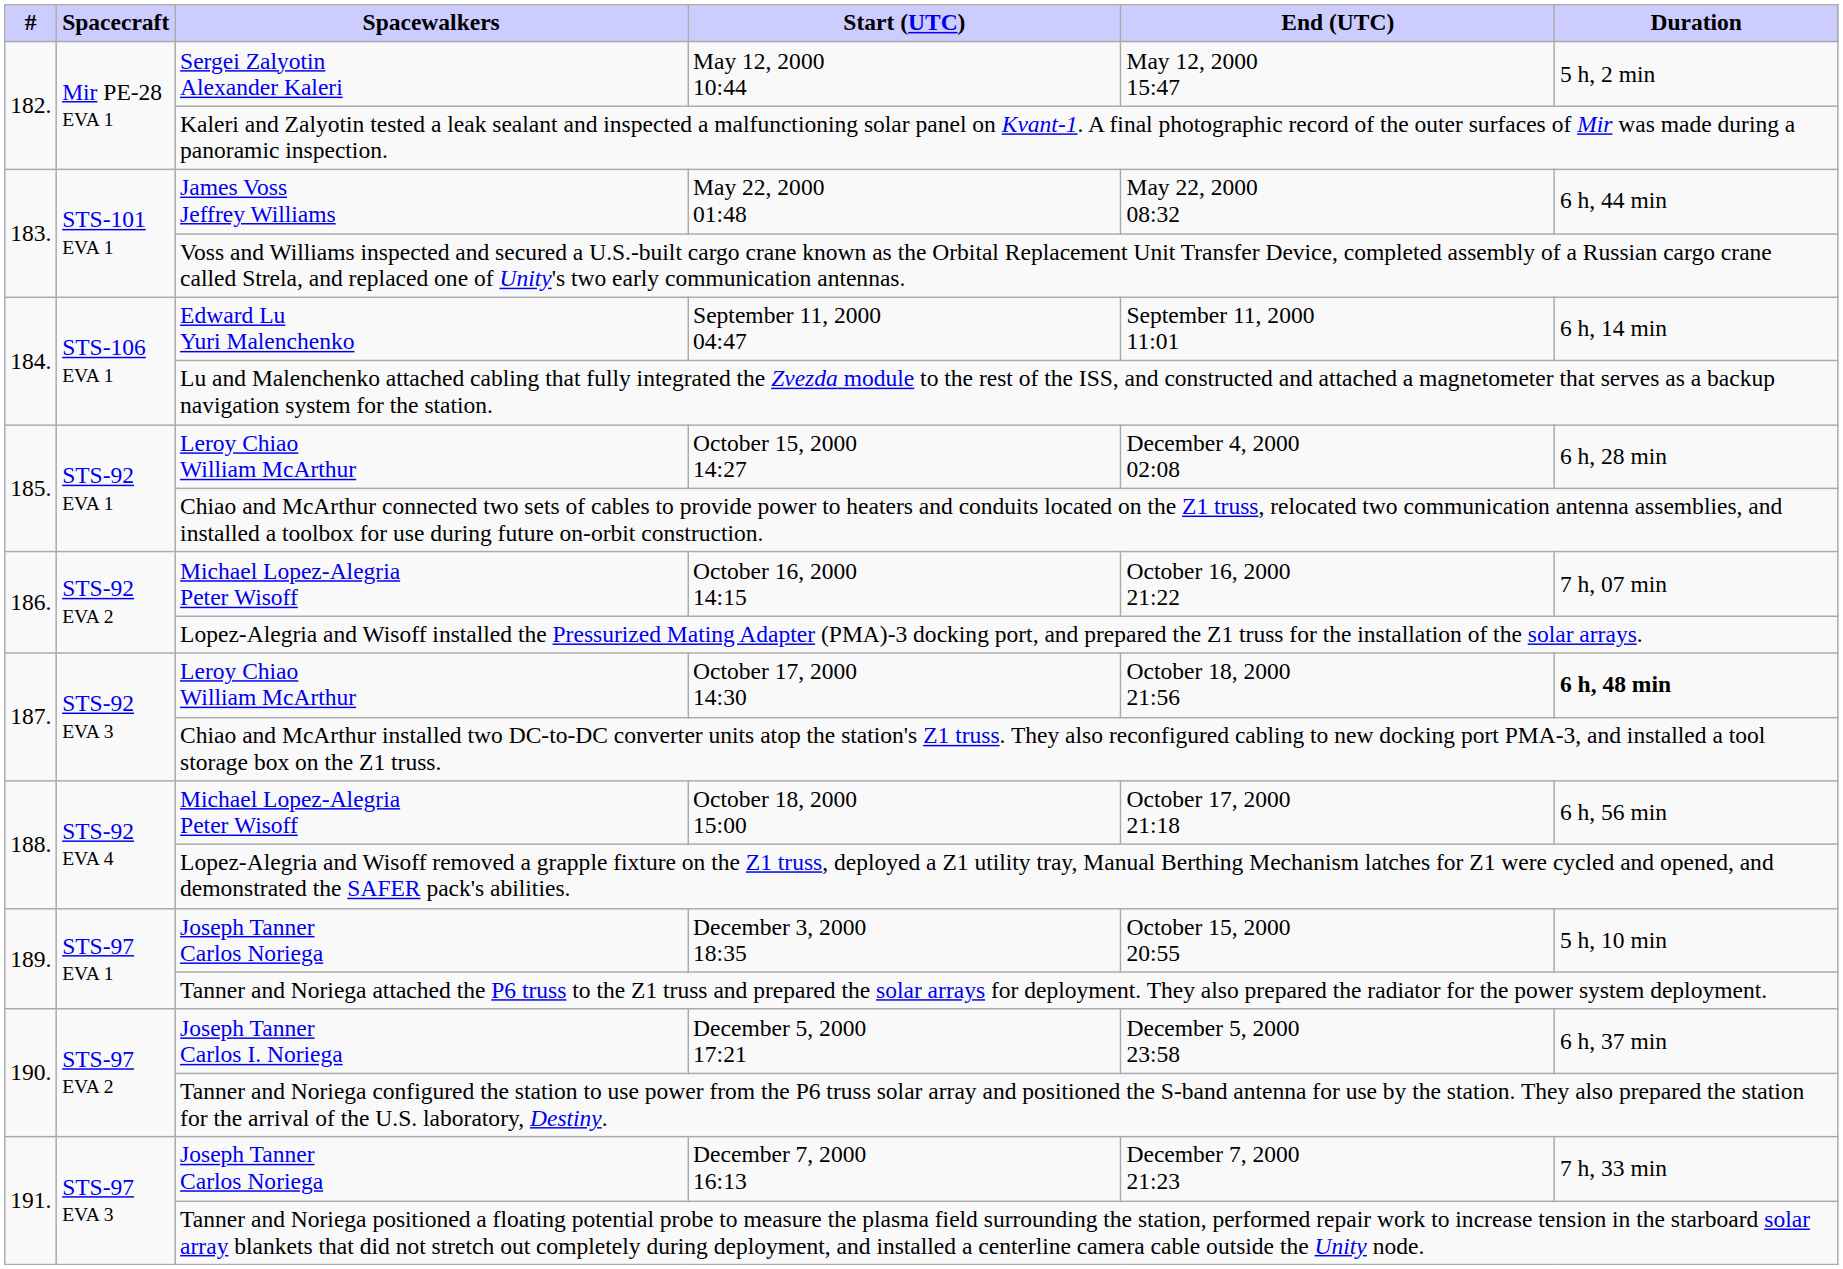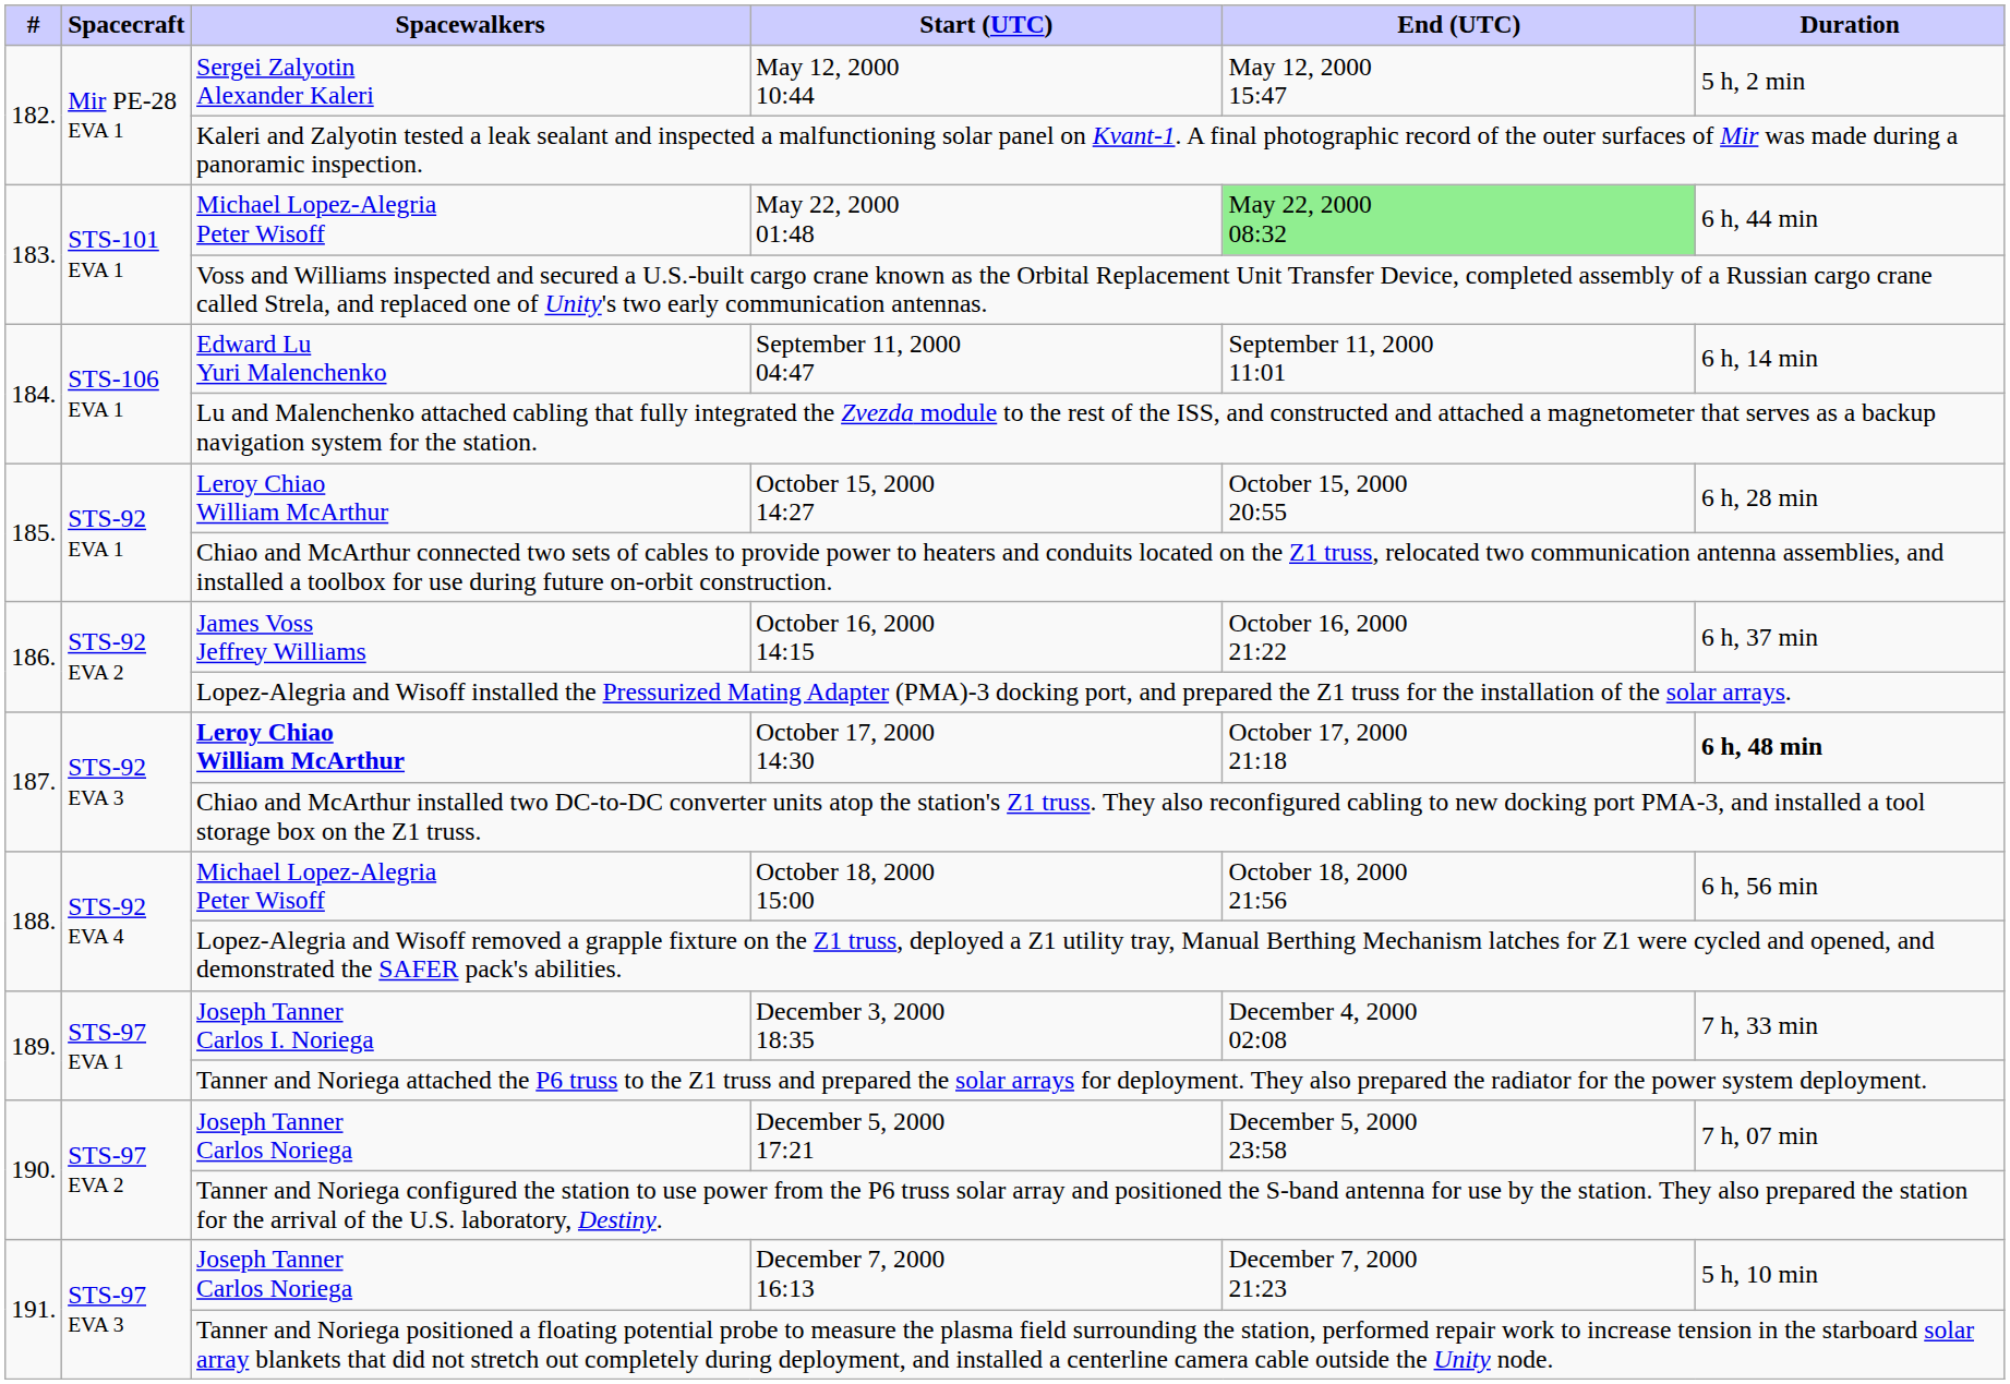 <table class="wikitable sticky-header">
 <tr>
 <th style="background:#ccf;">#</th>
 <th style="background:#ccf;">Spacecraft</th>
 <th style="background:#ccf;">Spacewalkers</th>
 <th style="background:#ccf;">Start (<a href='#'>UTC</a>)</th>
 <th style="background:#ccf;">End (UTC)</th>
 <th style="background:#ccf;">Duration</th>
 </tr>
 <tr>
 <td rowspan=2>182.</td>
 <td rowspan=2><a href='#'>Mir</a> PE-28<br><small>EVA 1</small></td>
 <td> <a href='#'>Sergei Zalyotin</a><br> <a href='#'>Alexander Kaleri</a></td>
 <td>May 12, 2000<br> 10:44</td>
 <td>May 12, 2000<br> 15:47</td>
 <td>5 h, 2 min</td>
 </tr>
 <tr>
 <td colspan=4>Kaleri and Zalyotin tested a leak sealant and inspected a malfunctioning solar panel on <em><a href='#'>Kvant-1</a></em>.  A final photographic record of the outer surfaces of <em><a href='#'>Mir</a></em> was made during a panoramic inspection.</td>
 </tr>
 <tr>
 <td rowspan=2>183.</td>
 <td rowspan=2><a href='#'>STS-101</a><br><small>EVA 1</small></td>
-<td> <a href='#'>James Voss</a><br> <a href='#'>Jeffrey Williams</a></td>
+<td> <a href='#'>Michael Lopez-Alegria</a><br> <a href='#'>Peter Wisoff</a></td>
 <td>May 22, 2000<br> 01:48</td>
-<td>May 22, 2000<br> 08:32</td>
+<td style="background: lightgreen;">May 22, 2000<br> 08:32</td>
 <td>6 h, 44 min</td>
 </tr>
 <tr>
 <td colspan=4>Voss and Williams inspected and secured a U.S.-built cargo crane known as the Orbital Replacement Unit Transfer Device, completed assembly of a Russian cargo crane called Strela, and replaced one of <a href='#'><em>Unity</em></a>'s two early communication antennas.</td>
 </tr>
 <tr>
 <td rowspan=2>184.</td>
 <td rowspan=2><a href='#'>STS-106</a><br><small>EVA 1</small></td>
 <td> <a href='#'>Edward Lu</a><br> <a href='#'>Yuri Malenchenko</a></td>
 <td>September 11, 2000<br> 04:47</td>
 <td>September 11, 2000<br> 11:01</td>
 <td>6 h, 14 min</td>
 </tr>
 <tr>
 <td colspan=4>Lu and Malenchenko attached cabling that fully integrated the <a href='#'><em>Zvezda</em> module</a> to the rest of the ISS, and constructed and attached a magnetometer that serves as a backup navigation system for the station.</td>
 </tr>
 <tr>
 <td rowspan=2>185.</td>
 <td rowspan=2><a href='#'>STS-92</a><br><small>EVA 1</small></td>
 <td> <a href='#'>Leroy Chiao</a><br> <a href='#'>William McArthur</a></td>
 <td>October 15, 2000<br> 14:27</td>
-<td>December 4, 2000<br> 02:08</td>
+<td>October 15, 2000<br> 20:55</td>
 <td>6 h, 28 min</td>
 </tr>
 <tr>
 <td colspan=4>Chiao and McArthur connected two sets of cables to provide power to heaters and conduits located on the <a href='#'>Z1 truss</a>, relocated two communication antenna assemblies, and installed a toolbox for use during future on-orbit construction.</td>
 </tr>
 <tr>
 <td rowspan=2>186.</td>
 <td rowspan=2><a href='#'>STS-92</a><br><small>EVA 2</small></td>
-<td> <a href='#'>Michael Lopez-Alegria</a><br> <a href='#'>Peter Wisoff</a></td>
+<td> <a href='#'>James Voss</a><br> <a href='#'>Jeffrey Williams</a></td>
 <td>October 16, 2000<br> 14:15</td>
 <td>October 16, 2000<br> 21:22</td>
-<td>7 h, 07 min</td>
+<td>6 h, 37 min</td>
 </tr>
 <tr>
 <td colspan=4>Lopez-Alegria and Wisoff installed the <a href='#'>Pressurized Mating Adapter</a> (PMA)-3 docking port, and prepared the Z1 truss for the installation of the <a href='#'>solar arrays</a>.</td>
 </tr>
 <tr>
 <td rowspan=2>187.</td>
 <td rowspan=2><a href='#'>STS-92</a><br><small>EVA 3</small></td>
-<td> <a href='#'>Leroy Chiao</a><br> <a href='#'>William McArthur</a></td>
+<td><strong> <a href='#'>Leroy Chiao</a><br> <a href='#'>William McArthur</a></strong></td>
 <td>October 17, 2000<br> 14:30</td>
-<td>October 18, 2000<br> 21:56</td>
+<td>October 17, 2000<br> 21:18</td>
 <td><strong>6 h, 48 min</strong></td>
 </tr>
 <tr>
 <td colspan=4>Chiao and McArthur installed two DC-to-DC converter units atop the station's <a href='#'>Z1 truss</a>.  They also reconfigured cabling to new docking port PMA-3, and installed a tool storage box on the Z1 truss.</td>
 </tr>
 <tr>
 <td rowspan=2>188.</td>
 <td rowspan=2><a href='#'>STS-92</a><br><small>EVA 4</small></td>
 <td> <a href='#'>Michael Lopez-Alegria</a><br> <a href='#'>Peter Wisoff</a></td>
 <td>October 18, 2000<br> 15:00</td>
-<td>October 17, 2000<br> 21:18</td>
+<td>October 18, 2000<br> 21:56</td>
 <td>6 h, 56 min</td>
 </tr>
 <tr>
 <td colspan=4>Lopez-Alegria and Wisoff removed a grapple fixture on the <a href='#'>Z1 truss</a>, deployed a Z1 utility tray, Manual Berthing Mechanism latches for Z1 were cycled and opened, and demonstrated the <a href='#'>SAFER</a> pack's abilities.</td>
 </tr>
 <tr>
 <td rowspan=2>189.</td>
 <td rowspan=2><a href='#'>STS-97</a><br><small>EVA 1</small></td>
-<td> <a href='#'>Joseph Tanner</a><br> <a href='#'>Carlos Noriega</a></td>
+<td> <a href='#'>Joseph Tanner</a><br> <a href='#'>Carlos I. Noriega</a></td>
 <td>December 3, 2000<br> 18:35</td>
-<td>October 15, 2000<br> 20:55</td>
-<td>5 h, 10 min</td>
+<td>December 4, 2000<br> 02:08</td>
+<td>7 h, 33 min</td>
 </tr>
 <tr>
 <td colspan=4>Tanner and Noriega attached the <a href='#'>P6 truss</a> to the Z1 truss and prepared the <a href='#'>solar arrays</a> for deployment. They also prepared the radiator for the power system deployment.</td>
 </tr>
 <tr>
 <td rowspan=2>190.</td>
 <td rowspan=2><a href='#'>STS-97</a><br><small>EVA 2</small></td>
-<td> <a href='#'>Joseph Tanner</a><br> <a href='#'>Carlos I. Noriega</a></td>
+<td> <a href='#'>Joseph Tanner</a><br> <a href='#'>Carlos Noriega</a></td>
 <td>December 5, 2000<br> 17:21</td>
 <td>December 5, 2000<br> 23:58</td>
-<td>6 h, 37 min</td>
+<td>7 h, 07 min</td>
 </tr>
 <tr>
 <td colspan=4>Tanner and Noriega configured the station to use power from the P6 truss solar array and positioned the S-band antenna for use by the station. They also prepared the station for the arrival of the U.S. laboratory, <a href='#'><em>Destiny</em></a>.</td>
 </tr>
 <tr>
 <td rowspan=2>191.</td>
 <td rowspan=2><a href='#'>STS-97</a><br><small>EVA 3</small></td>
 <td> <a href='#'>Joseph Tanner</a><br> <a href='#'>Carlos Noriega</a></td>
 <td>December 7, 2000<br> 16:13</td>
 <td>December 7, 2000<br> 21:23</td>
-<td>7 h, 33 min</td>
+<td>5 h, 10 min</td>
 </tr>
 <tr>
 <td colspan=4>Tanner and Noriega positioned a floating potential probe to measure the plasma field surrounding the station, performed repair work to increase tension in the starboard <a href='#'>solar array</a> blankets that did not stretch out completely during deployment, and installed a centerline camera cable outside the <a href='#'><em>Unity</em></a> node.</td>
 </tr>
 </table>
